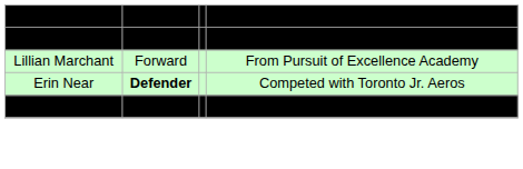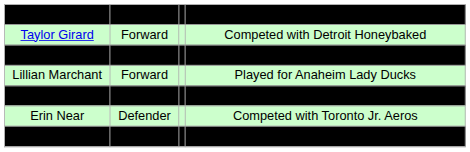 <table class="wikitable">
 <tr align="center" bgcolor=" ">
 <td>Courtney Ganske</td>
 <td>Defender</td>
 <td></td>
 <td>Attended Killarney Collegiate School</td>
 </tr>
+<tr align="center" bgcolor="#ccffcc">
+<td><a href='#'>Taylor Girard</a></td>
+<td>Forward</td>
+<td></td>
+<td>Competed with Detroit Honeybaked</td>
+</tr>
 <tr align="center" bgcolor=" ">
 <td>Emma Hare</td>
 <td><strong>Forward</strong></td>
 <td></td>
-<td>Played for Anaheim Lady Ducks</td>
+<td>From Pursuit of Excellence Academy</td>
 </tr>
 <tr align="center" bgcolor="#ccffcc">
 <td>Lillian Marchant</td>
 <td>Forward</td>
 <td></td>
-<td>From Pursuit of Excellence Academy</td>
+<td>Played for Anaheim Lady Ducks</td>
+</tr>
+<tr align="center" bgcolor=" ">
+<td>Kirsten Martin</td>
+<td>Forward</td>
+<td></td>
+<td>Played for Pacific Steelers</td>
 </tr>
 <tr align="center" bgcolor="#ccffcc">
 <td>Erin Near</td>
-<td><strong>Defender</strong></td>
+<td>Defender</td>
 <td></td>
 <td>Competed with Toronto Jr. Aeros</td>
 </tr>
 <tr align="center" bgcolor=" ">
 <td>Morgan Skinner</td>
 <td>Goaltender</td>
 <td></td>
 <td>Teammate of Kirsten Martin with Pacific Steelers</td>
 </tr>
 <tr align="center" bgcolor=" ">
 </tr>
 </table>
